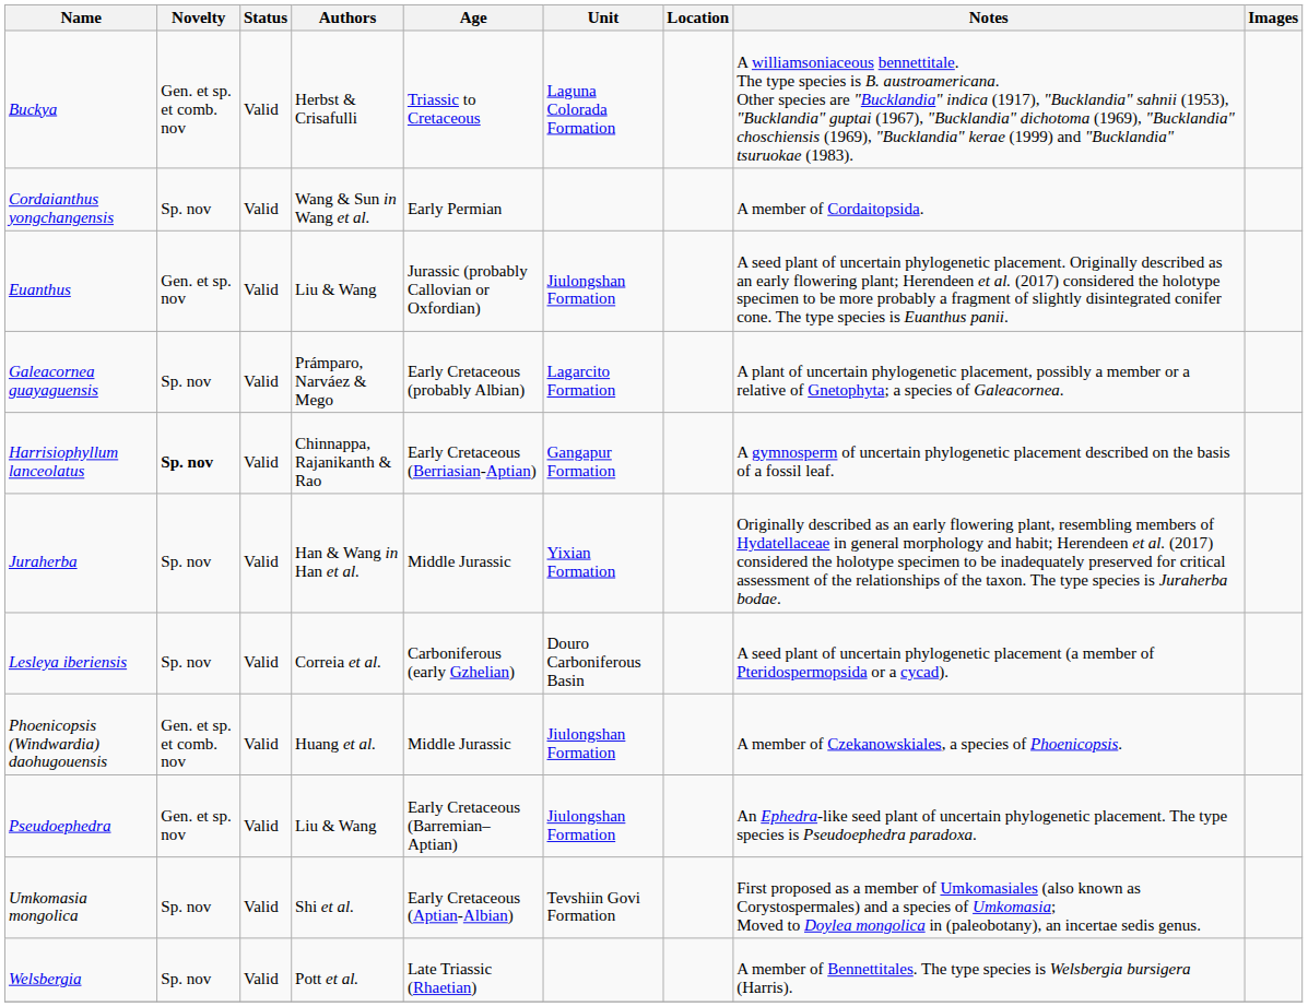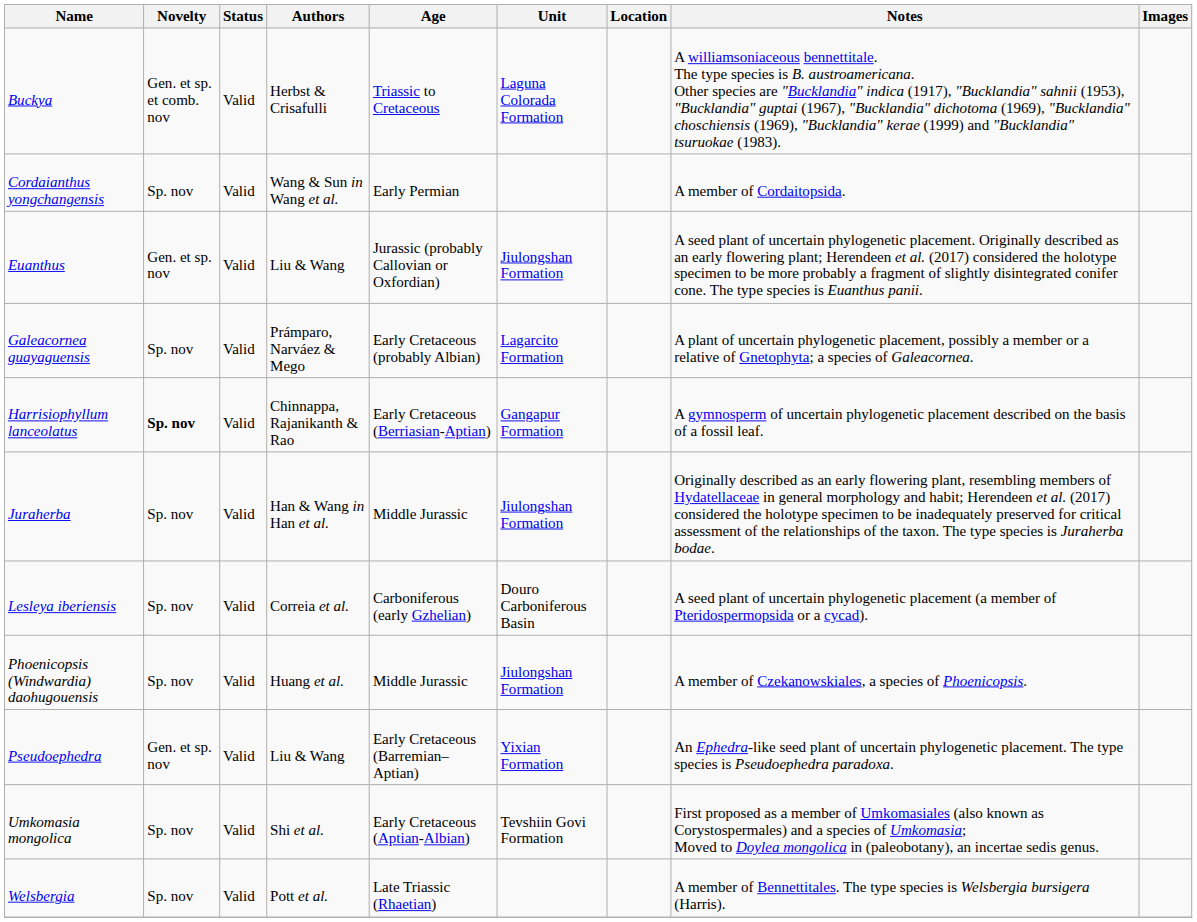 <table class="wikitable sortable" align="center" width="100%">
 <tr>
 <th>Name</th>
 <th>Novelty</th>
 <th>Status</th>
 <th>Authors</th>
 <th>Age</th>
 <th>Unit</th>
 <th>Location</th>
 <th>Notes</th>
 <th>Images</th>
 </tr>
 <tr>
 <td><br><em><a href='#'>Buckya</a></em></td>
 <td><br>Gen. et sp. et comb. nov</td>
 <td><br>Valid</td>
 <td><br>Herbst & Crisafulli</td>
 <td><br><a href='#'>Triassic</a> to <a href='#'>Cretaceous</a></td>
 <td><br><a href='#'>Laguna Colorada Formation</a></td>
 <td><br></td>
 <td><br>A <a href='#'>williamsoniaceous</a> <a href='#'>bennettitale</a>.<br> The type species is <em>B. austroamericana</em>.<br> Other species are <em>"<a href='#'>Bucklandia</a>" indica</em> (1917), <em>"Bucklandia" sahnii</em> (1953), <em>"Bucklandia" guptai</em> (1967), <em>"Bucklandia" dichotoma</em> (1969), <em>"Bucklandia" choschiensis</em> (1969), <em>"Bucklandia" kerae</em> (1999) and <em>"Bucklandia" tsuruokae</em> (1983).</td>
 <td></td>
 </tr>
 <tr>
 <td><br><em><a href='#'>Cordaianthus yongchangensis</a></em></td>
 <td><br>Sp. nov</td>
 <td><br>Valid</td>
 <td><br>Wang & Sun <em>in</em> Wang <em>et al.</em></td>
 <td><br>Early Permian</td>
 <td></td>
 <td><br></td>
 <td><br>A member of <a href='#'>Cordaitopsida</a>.</td>
 <td></td>
 </tr>
 <tr>
 <td><br><em><a href='#'>Euanthus</a></em></td>
 <td><br>Gen. et sp. nov</td>
 <td><br>Valid</td>
 <td><br>Liu & Wang</td>
 <td><br>Jurassic (probably Callovian or Oxfordian)</td>
 <td><br><a href='#'>Jiulongshan Formation</a></td>
 <td><br></td>
 <td><br>A seed plant of uncertain phylogenetic placement. Originally described as an early flowering plant; Herendeen <em>et al.</em> (2017) considered the holotype specimen to be more probably a fragment of slightly disintegrated conifer cone. The type species is <em>Euanthus panii</em>.</td>
 <td></td>
 </tr>
 <tr>
 <td><br><em><a href='#'>Galeacornea guayaguensis</a></em></td>
 <td><br>Sp. nov</td>
 <td><br>Valid</td>
 <td><br>Prámparo, Narváez & Mego</td>
 <td><br>Early Cretaceous (probably Albian)</td>
 <td><br><a href='#'>Lagarcito Formation</a></td>
 <td><br></td>
 <td><br>A plant of uncertain phylogenetic placement, possibly a member or a relative of <a href='#'>Gnetophyta</a>; a species of <em>Galeacornea</em>.</td>
 <td></td>
 </tr>
 <tr>
 <td><br><em><a href='#'>Harrisiophyllum lanceolatus</a></em></td>
 <td><strong><br>Sp. nov</strong></td>
 <td><br>Valid</td>
 <td><br>Chinnappa, Rajanikanth & Rao</td>
 <td><br>Early Cretaceous (<a href='#'>Berriasian</a>-<a href='#'>Aptian</a>)</td>
 <td><br><a href='#'>Gangapur Formation</a></td>
 <td><br></td>
 <td><br>A <a href='#'>gymnosperm</a> of uncertain phylogenetic placement described on the basis of a fossil leaf.</td>
 <td></td>
 </tr>
 <tr>
 <td><br><em><a href='#'>Juraherba</a></em></td>
 <td><br>Sp. nov</td>
 <td><br>Valid</td>
 <td><br>Han & Wang <em>in</em> Han <em>et al.</em></td>
 <td><br>Middle Jurassic</td>
-<td><br><a href='#'>Yixian Formation</a></td>
+<td><br><a href='#'>Jiulongshan Formation</a></td>
 <td><br></td>
 <td><br>Originally described as an early flowering plant, resembling members of <a href='#'>Hydatellaceae</a> in general morphology and habit; Herendeen <em>et al.</em> (2017) considered the holotype specimen to be inadequately preserved for critical assessment of the relationships of the taxon. The type species is <em>Juraherba bodae</em>.</td>
 <td></td>
 </tr>
 <tr>
 <td><br><em><a href='#'>Lesleya iberiensis</a></em></td>
 <td><br>Sp. nov</td>
 <td><br>Valid</td>
 <td><br>Correia <em>et al.</em></td>
 <td><br>Carboniferous (early <a href='#'>Gzhelian</a>)</td>
 <td><br>Douro Carboniferous Basin</td>
 <td><br></td>
 <td><br>A seed plant of uncertain phylogenetic placement (a member of <a href='#'>Pteridospermopsida</a> or a <a href='#'>cycad</a>).</td>
 <td></td>
 </tr>
 <tr>
 <td><br><em>Phoenicopsis (Windwardia) daohugouensis</em></td>
-<td><br>Gen. et sp. et comb. nov</td>
+<td><br>Sp. nov</td>
 <td><br>Valid</td>
 <td><br>Huang <em>et al.</em></td>
 <td><br>Middle Jurassic</td>
 <td><br><a href='#'>Jiulongshan Formation</a></td>
 <td><br></td>
 <td><br>A member of <a href='#'>Czekanowskiales</a>, a species of <em><a href='#'>Phoenicopsis</a></em>.</td>
 <td></td>
 </tr>
 <tr>
 <td><br><em><a href='#'>Pseudoephedra</a></em></td>
 <td><br>Gen. et sp. nov</td>
 <td><br>Valid</td>
 <td><br>Liu & Wang</td>
 <td><br>Early Cretaceous (Barremian–Aptian)</td>
-<td><br><a href='#'>Jiulongshan Formation</a></td>
+<td><br><a href='#'>Yixian Formation</a></td>
 <td><br></td>
 <td><br>An <em><a href='#'>Ephedra</a></em>-like seed plant of uncertain phylogenetic placement. The type species is <em>Pseudoephedra paradoxa</em>.</td>
 <td></td>
 </tr>
 <tr>
 <td><br><em>Umkomasia mongolica</em></td>
 <td><br>Sp. nov</td>
 <td><br>Valid</td>
 <td><br>Shi <em>et al.</em></td>
 <td><br>Early Cretaceous (<a href='#'>Aptian</a>-<a href='#'>Albian</a>)</td>
 <td><br>Tevshiin Govi Formation</td>
 <td><br></td>
 <td><br>First proposed as a member of <a href='#'>Umkomasiales</a> (also known as Corystospermales) and a species of <em><a href='#'>Umkomasia</a></em>;<br> Moved to <em><a href='#'>Doylea mongolica</a></em> in (paleobotany), an incertae sedis genus.</td>
 <td></td>
 </tr>
 <tr>
 <td><br><em><a href='#'>Welsbergia</a></em></td>
 <td><br>Sp. nov</td>
 <td><br>Valid</td>
 <td><br>Pott <em>et al.</em></td>
 <td><br>Late Triassic (<a href='#'>Rhaetian</a>)</td>
 <td></td>
 <td><br></td>
 <td><br>A member of <a href='#'>Bennettitales</a>. The type species is <em>Welsbergia bursigera</em> (Harris).</td>
 <td></td>
 </tr>
 <tr>
 </tr>
 </table>
